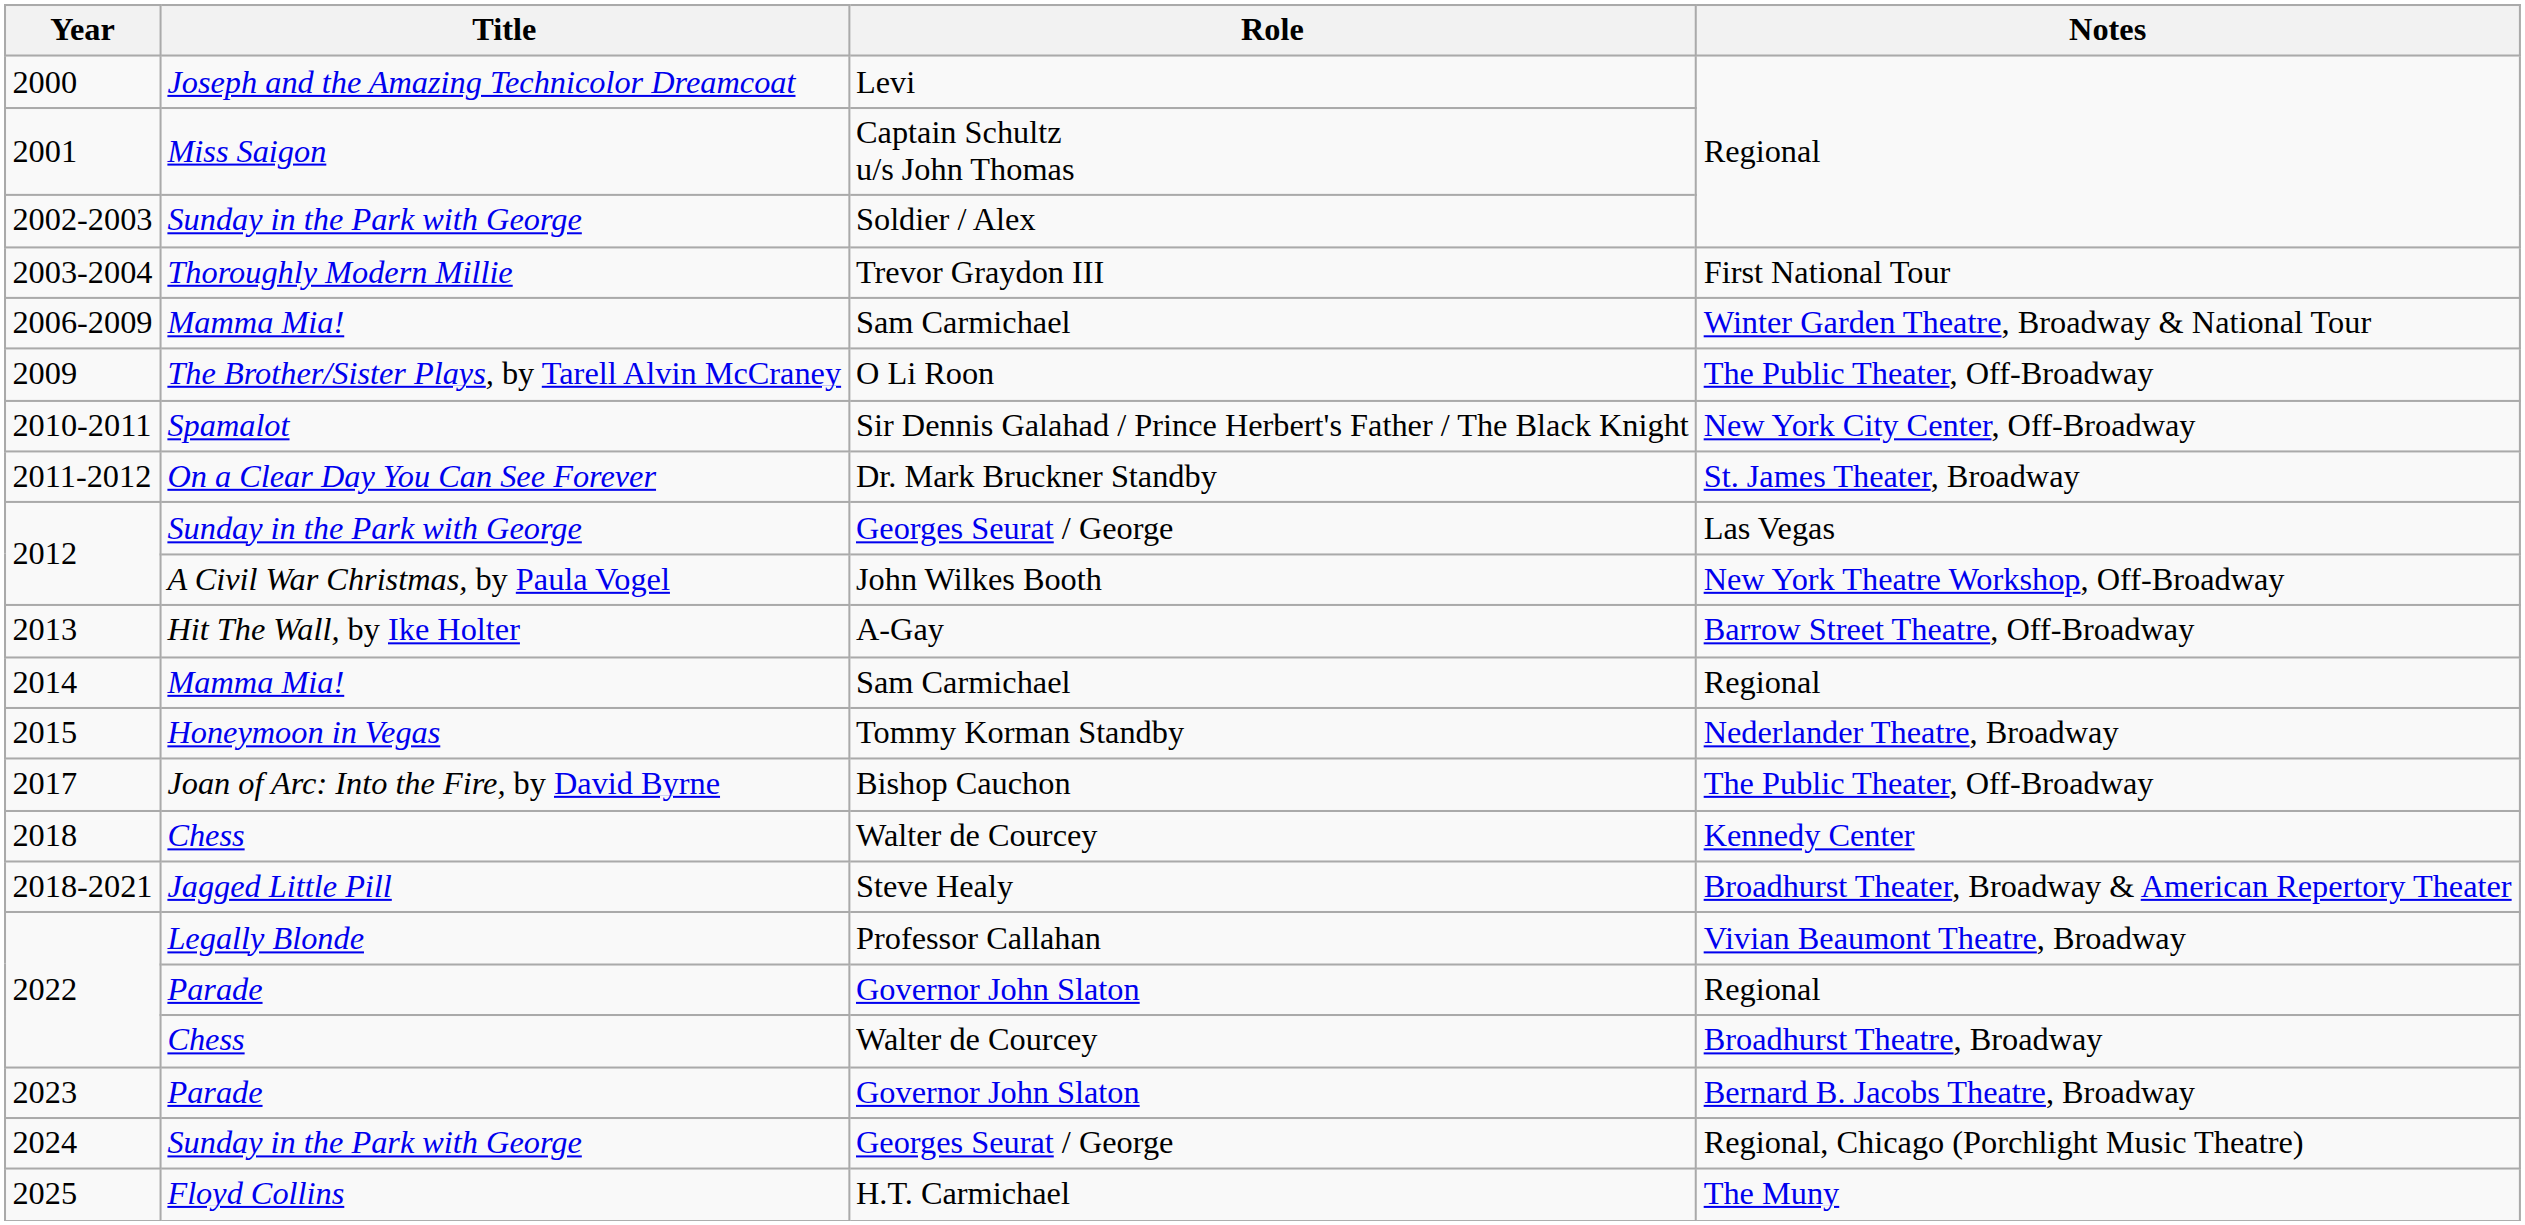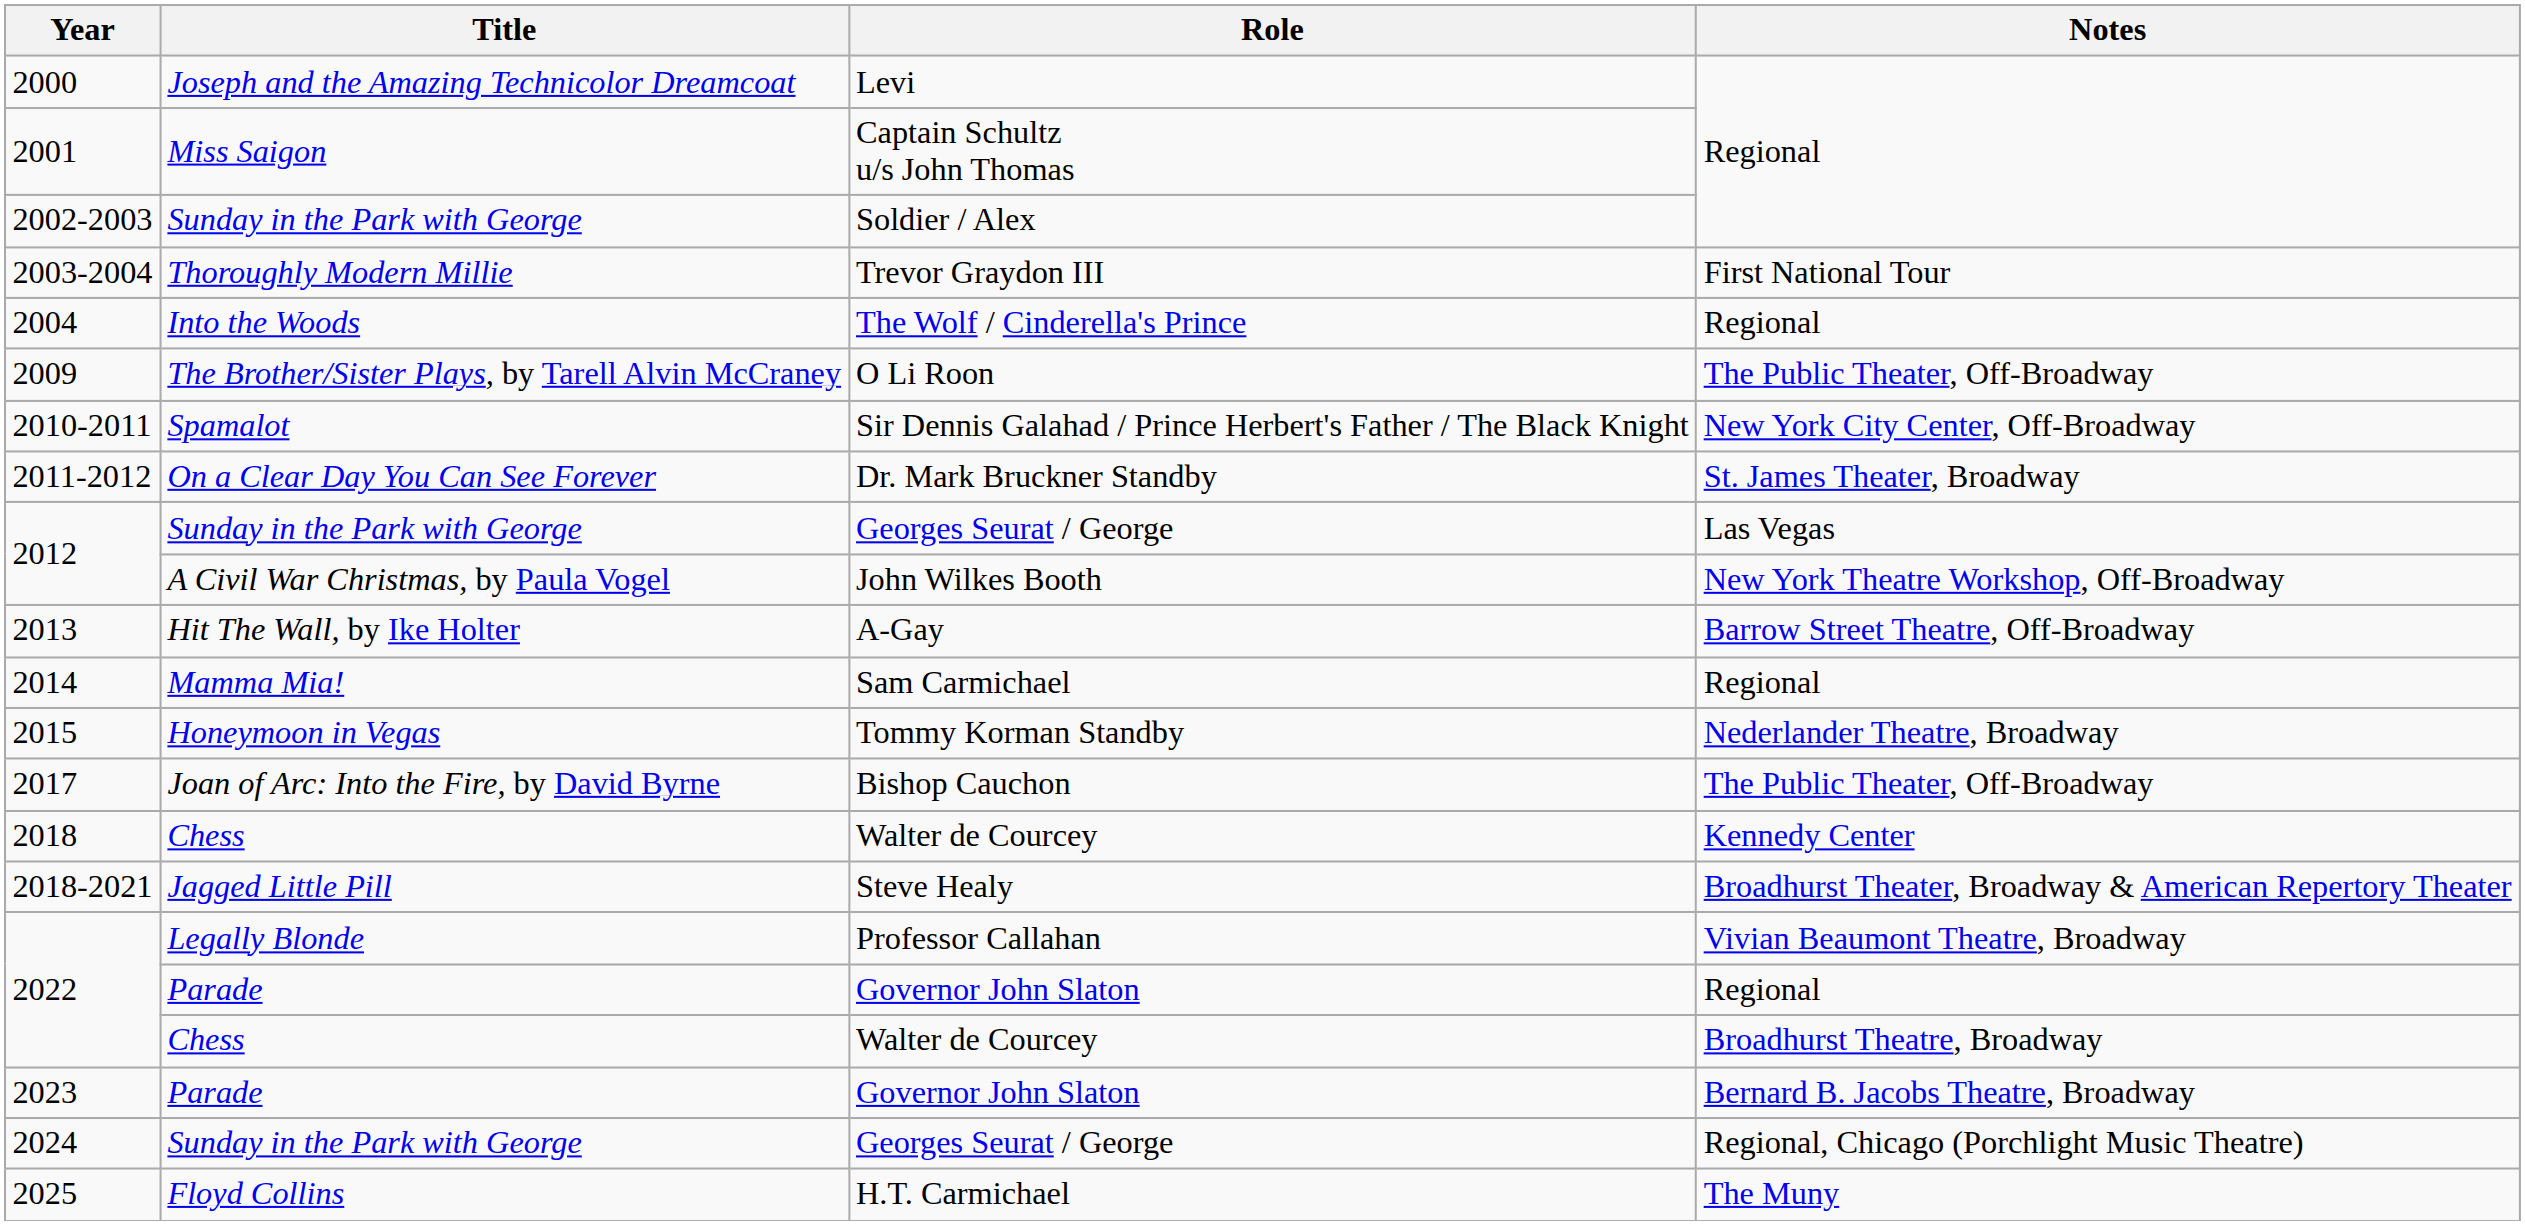 <table class="wikitable">
 <tr>
 <th>Year</th>
 <th>Title</th>
 <th>Role</th>
 <th>Notes</th>
 </tr>
 <tr>
 <td>2000</td>
 <td><em><a href='#'>Joseph and the Amazing Technicolor Dreamcoat</a></em></td>
 <td>Levi</td>
 <td rowspan=3>Regional</td>
 </tr>
 <tr>
 <td>2001</td>
 <td><em><a href='#'>Miss Saigon</a></em></td>
 <td>Captain Schultz<br>u/s John Thomas</td>
 </tr>
 <tr>
 <td>2002-2003</td>
 <td><em><a href='#'>Sunday in the Park with George</a></em></td>
 <td>Soldier / Alex</td>
 </tr>
 <tr>
 <td>2003-2004</td>
 <td><em><a href='#'>Thoroughly Modern Millie</a></em></td>
 <td>Trevor Graydon III</td>
 <td>First National Tour</td>
 </tr>
 <tr>
-<td>2006-2009</td>
-<td><em><a href='#'>Mamma Mia!</a></em></td>
-<td>Sam Carmichael</td>
-<td><a href='#'>Winter Garden Theatre</a>, Broadway & National Tour</td>
+<td>2004</td>
+<td><em><a href='#'>Into the Woods</a></em></td>
+<td><a href='#'>The Wolf</a> / <a href='#'>Cinderella's Prince</a></td>
+<td>Regional</td>
 </tr>
 <tr>
 <td>2009</td>
 <td><em><a href='#'>The Brother/Sister Plays</a>,</em> by <a href='#'>Tarell Alvin McCraney</a></td>
 <td>O Li Roon</td>
 <td><a href='#'>The Public Theater</a>, Off-Broadway</td>
 </tr>
 <tr>
 <td>2010-2011</td>
 <td><em><a href='#'>Spamalot</a></em></td>
 <td>Sir Dennis Galahad / Prince Herbert's Father / The Black Knight</td>
 <td><a href='#'>New York City Center</a>, Off-Broadway</td>
 </tr>
 <tr>
 <td>2011-2012</td>
 <td><em><a href='#'>On a Clear Day You Can See Forever</a></em></td>
 <td>Dr. Mark Bruckner Standby</td>
 <td><a href='#'>St. James Theater</a>, Broadway</td>
 </tr>
 <tr>
 <td rowspan=2>2012</td>
 <td><em><a href='#'>Sunday in the Park with George</a></em></td>
 <td><a href='#'>Georges Seurat</a> / George</td>
 <td>Las Vegas</td>
 </tr>
 <tr>
 <td><em>A Civil War Christmas,</em> by <a href='#'>Paula Vogel</a></td>
 <td>John Wilkes Booth</td>
 <td><a href='#'>New York Theatre Workshop</a>, Off-Broadway</td>
 </tr>
 <tr>
 <td>2013</td>
 <td><em>Hit The Wall,</em> by <a href='#'>Ike Holter</a></td>
 <td>A-Gay</td>
 <td><a href='#'>Barrow Street Theatre</a>, Off-Broadway</td>
 </tr>
 <tr>
 <td>2014</td>
 <td><em><a href='#'>Mamma Mia!</a></em></td>
 <td>Sam Carmichael</td>
 <td>Regional</td>
 </tr>
 <tr>
 <td>2015</td>
 <td><em><a href='#'>Honeymoon in Vegas</a></em></td>
 <td>Tommy Korman Standby</td>
 <td><a href='#'>Nederlander Theatre</a>, Broadway</td>
 </tr>
 <tr>
 <td>2017</td>
 <td><em>Joan of Arc: Into the Fire,</em> by <a href='#'>David Byrne</a></td>
 <td>Bishop Cauchon</td>
 <td><a href='#'>The Public Theater</a>, Off-Broadway</td>
 </tr>
 <tr>
 <td>2018</td>
 <td><a href='#'><em>Chess</em></a></td>
 <td>Walter de Courcey</td>
 <td><a href='#'>Kennedy Center</a></td>
 </tr>
 <tr>
 <td>2018-2021</td>
 <td><em><a href='#'>Jagged Little Pill</a></em></td>
 <td>Steve Healy</td>
 <td><a href='#'>Broadhurst Theater</a>, Broadway & <a href='#'>American Repertory Theater</a></td>
 </tr>
 <tr>
 <td rowspan=3>2022</td>
 <td><em><a href='#'>Legally Blonde</a></em></td>
 <td>Professor Callahan</td>
 <td><a href='#'>Vivian Beaumont Theatre</a>, Broadway</td>
 </tr>
 <tr>
 <td><em><a href='#'>Parade</a></em></td>
 <td><a href='#'>Governor John Slaton</a></td>
 <td>Regional</td>
 </tr>
 <tr>
 <td><a href='#'><em>Chess</em></a></td>
 <td>Walter de Courcey</td>
 <td><a href='#'>Broadhurst Theatre</a>, Broadway</td>
 </tr>
 <tr>
 <td>2023</td>
 <td><em><a href='#'>Parade</a></em></td>
 <td><a href='#'>Governor John Slaton</a></td>
 <td><a href='#'>Bernard B. Jacobs Theatre</a>, Broadway</td>
 </tr>
 <tr>
 <td>2024</td>
 <td><em><a href='#'>Sunday in the Park with George</a></em></td>
 <td><a href='#'>Georges Seurat</a> / George</td>
 <td>Regional, Chicago (Porchlight Music Theatre)</td>
 </tr>
 <tr>
 <td>2025</td>
 <td><em><a href='#'>Floyd Collins</a></em></td>
 <td>H.T. Carmichael</td>
 <td><a href='#'>The Muny</a></td>
 </tr>
 </table>
